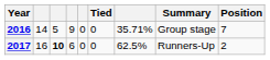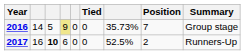 <table class="wikitable">
 <tr>
 <th>Year</th>
 <th></th>
 <th></th>
 <th></th>
 <th></th>
 <th>Tied</th>
 <th></th>
+<th>Position</th>
 <th>Summary</th>
-<th>Position</th>
 </tr>
 <tr>
 <th><a href='#'>2016</a></th>
 <td>14</td>
 <td>5</td>
-<td>9</td>
+<td style="background: khaki;">9</td>
 <td>0</td>
 <td>0</td>
-<td>35.71%</td>
+<td>35.73%</td>
+<td>7</td>
 <td>Group stage</td>
-<td>7</td>
 </tr>
 <tr>
 <th><a href='#'>2017</a></th>
 <td>16</td>
 <td><strong>10</strong></td>
 <td>6</td>
 <td>0</td>
 <td>0</td>
-<td>62.5%</td>
+<td>52.5%</td>
+<td>2</td>
 <td>Runners-Up</td>
-<td>2</td>
 </tr>
 </table>
